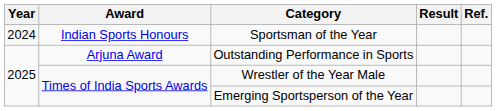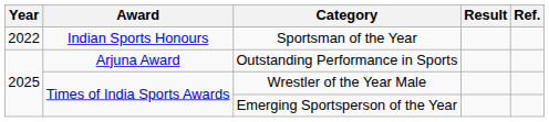 <table class="wikitable" style="text-align:center;">
 <tr>
 <th>Year</th>
 <th>Award</th>
 <th>Category</th>
 <th>Result</th>
 <th>Ref.</th>
 </tr>
 <tr>
-<td>2024</td>
+<td>2022</td>
 <td><a href='#'>Indian Sports Honours</a></td>
 <td>Sportsman of the Year</td>
 <td></td>
 <td></td>
 </tr>
 <tr>
 <td rowspan=3>2025</td>
 <td><a href='#'>Arjuna Award</a></td>
 <td>Outstanding Performance in Sports</td>
 <td></td>
 <td></td>
 </tr>
 <tr>
 <td rowspan=2><a href='#'>Times of India Sports Awards</a></td>
 <td>Wrestler of the Year Male</td>
 <td></td>
 <td></td>
 </tr>
 <tr>
 <td>Emerging Sportsperson of the Year</td>
 <td></td>
 <td></td>
 </tr>
 </table>
